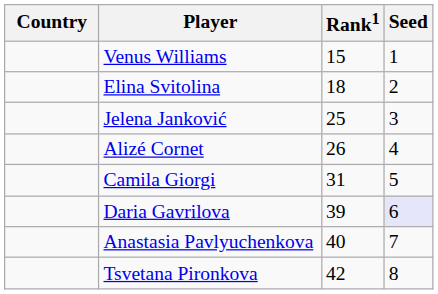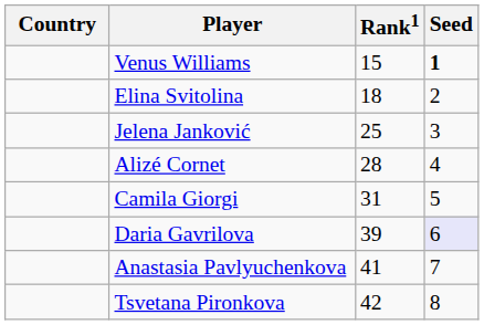 <table class="sortable wikitable">
 <tr>
 <th width="70">Country</th>
 <th width="175">Player</th>
 <th>Rank<sup>1</sup></th>
 <th>Seed</th>
 </tr>
 <tr>
 <td></td>
 <td><a href='#'>Venus Williams</a></td>
 <td>15</td>
-<td>1</td>
+<td><strong>1</strong></td>
 </tr>
 <tr>
 <td></td>
 <td><a href='#'>Elina Svitolina</a></td>
 <td>18</td>
 <td>2</td>
 </tr>
 <tr>
 <td></td>
 <td><a href='#'>Jelena Janković</a></td>
 <td>25</td>
 <td>3</td>
 </tr>
 <tr>
 <td></td>
 <td><a href='#'>Alizé Cornet</a></td>
-<td>26</td>
+<td>28</td>
 <td>4</td>
 </tr>
 <tr>
 <td></td>
 <td><a href='#'>Camila Giorgi</a></td>
 <td>31</td>
 <td>5</td>
 </tr>
 <tr>
 <td></td>
 <td><a href='#'>Daria Gavrilova</a></td>
 <td>39</td>
 <td style="background: lavender;">6</td>
 </tr>
 <tr>
 <td></td>
 <td><a href='#'>Anastasia Pavlyuchenkova</a></td>
-<td>40</td>
+<td>41</td>
 <td>7</td>
 </tr>
 <tr>
 <td></td>
 <td><a href='#'>Tsvetana Pironkova</a></td>
 <td>42</td>
 <td>8</td>
 </tr>
 </table>
